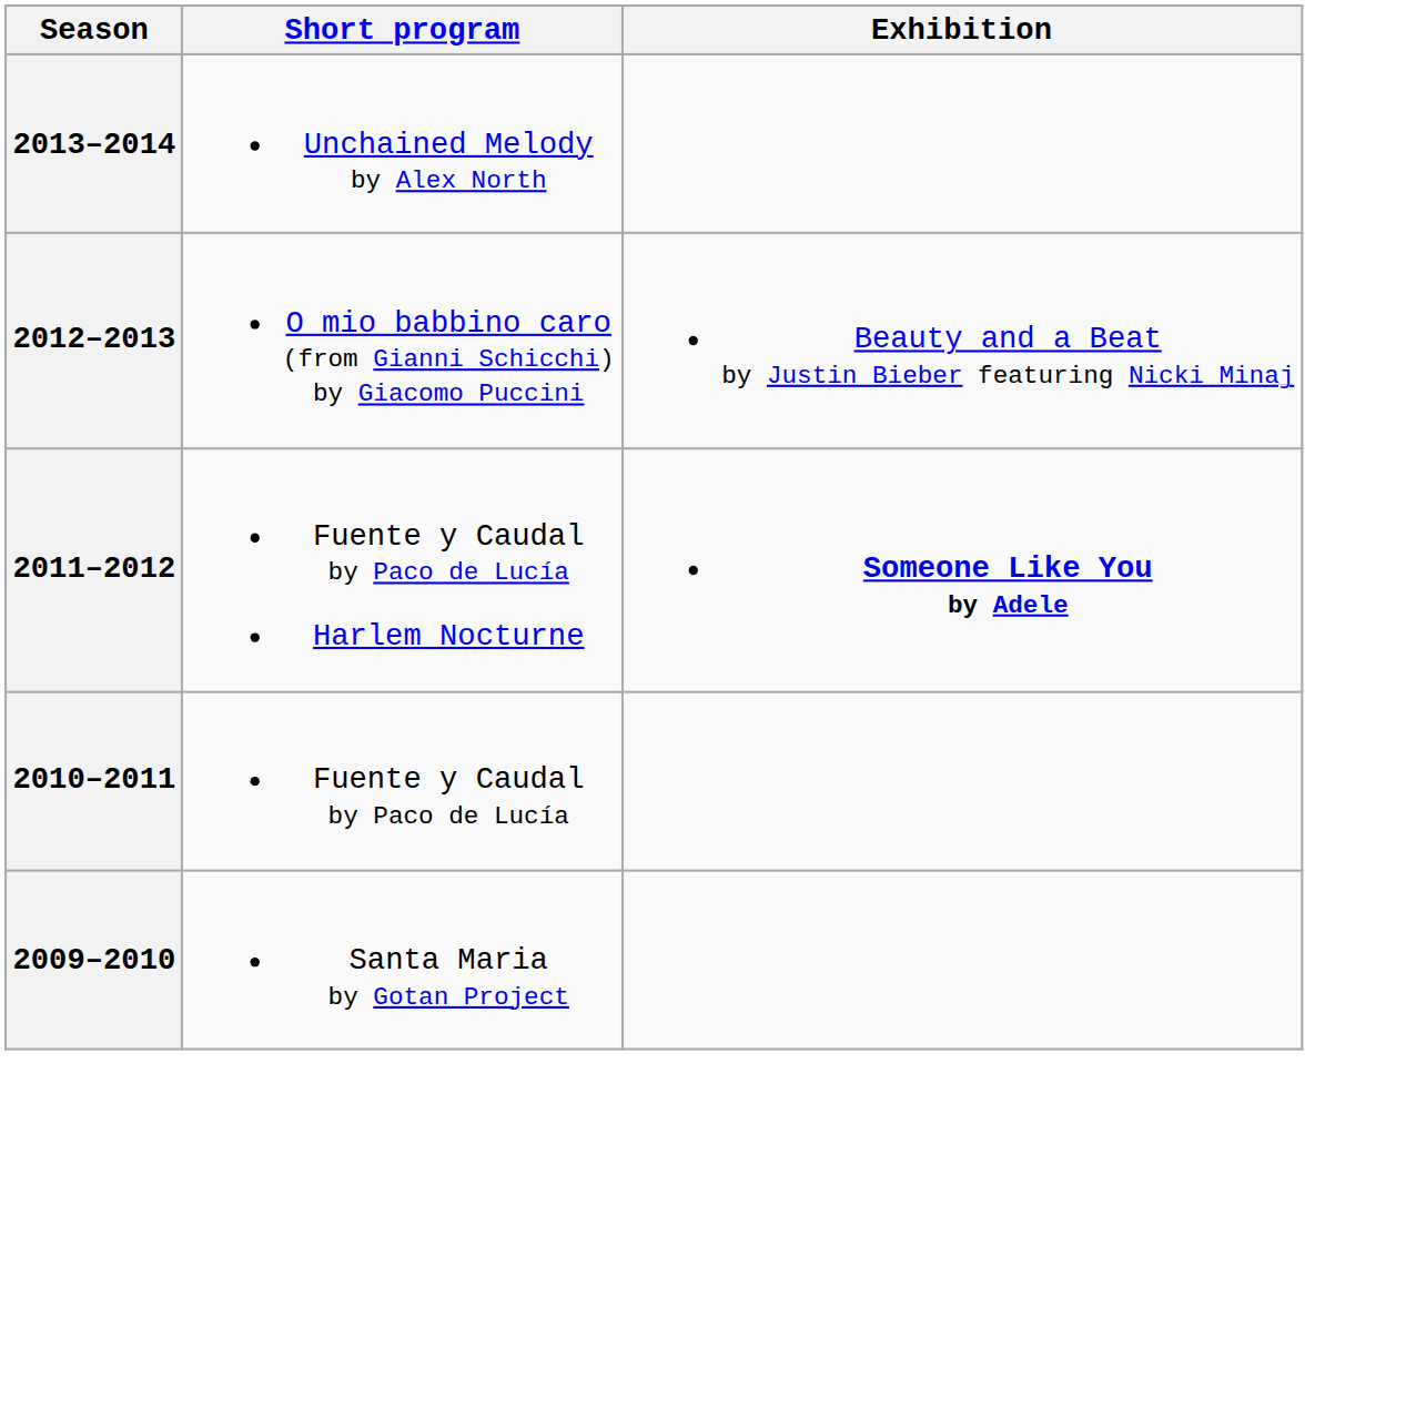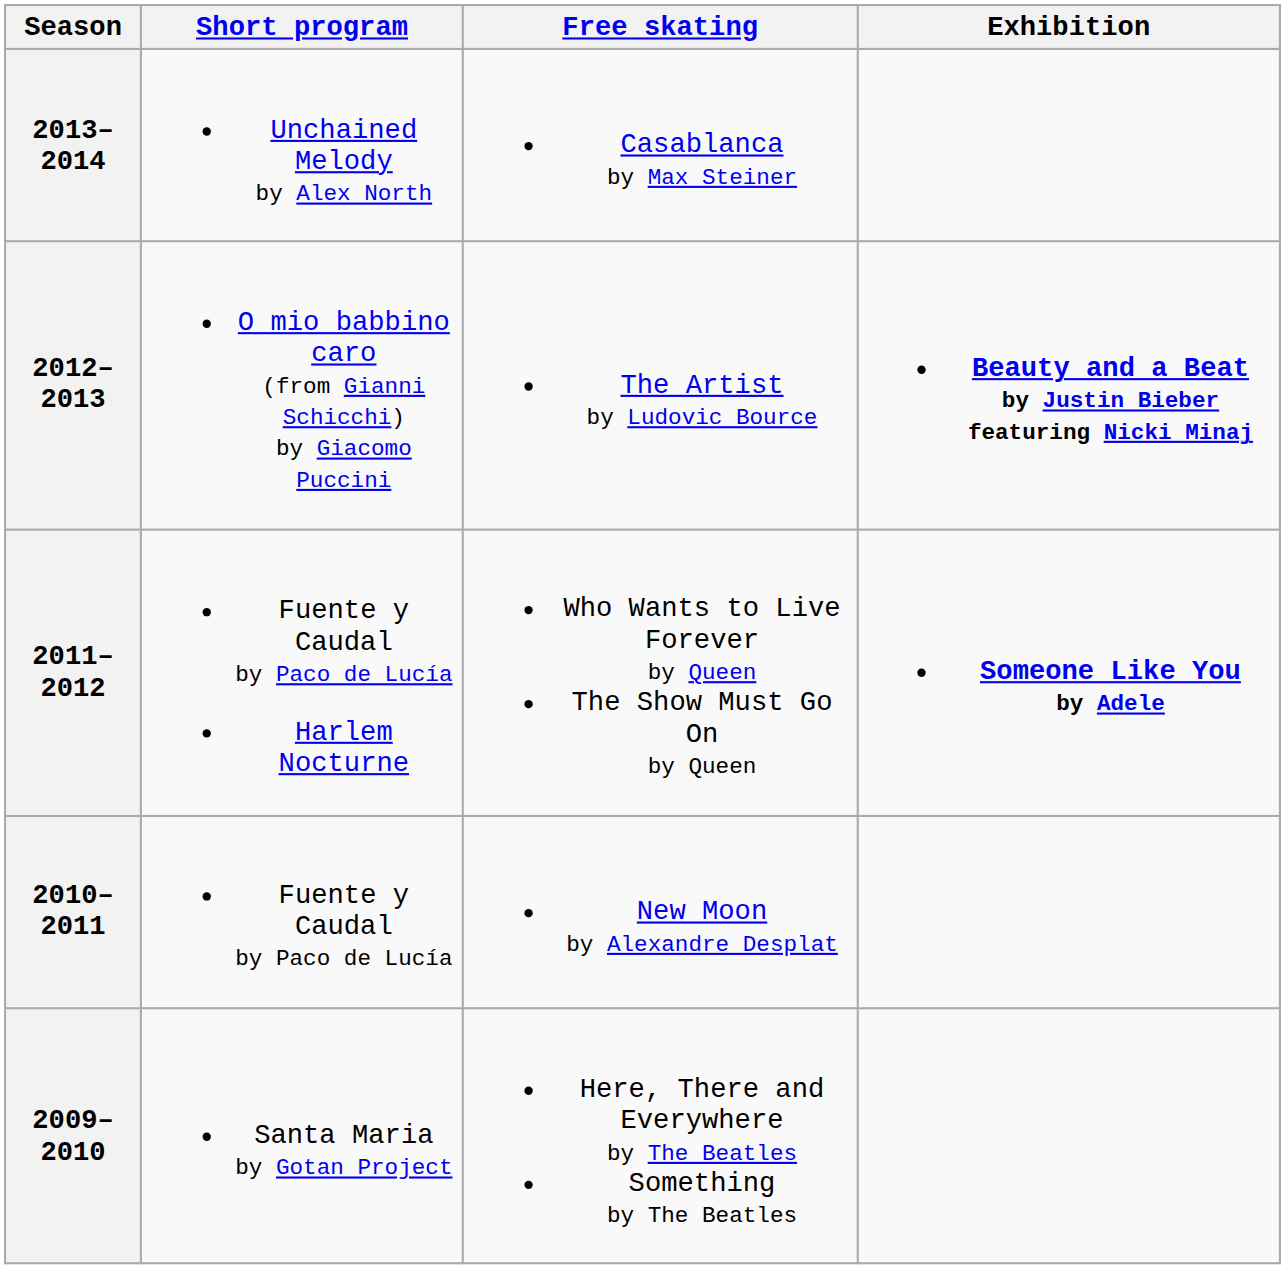 <table class=wikitable style=text-align:center>
 <tr>
 <th>Season</th>
 <th><a href='#'>Short program</a></th>
+<th><a href='#'>Free skating</a></th>
 <th>Exhibition</th>
 </tr>
 <tr>
 <th>2013–2014 <br> </th>
 <td><br><ul><li><a href='#'>Unchained Melody</a> <br><small> by <a href='#'>Alex North</a> </small></li></ul></td>
+<td><br><ul><li><a href='#'>Casablanca</a> <br><small> by <a href='#'>Max Steiner</a> </small></li></ul></td>
 <td></td>
 </tr>
 <tr>
 <th>2012–2013 <br> </th>
 <td><br><ul><li><a href='#'>O mio babbino caro</a> <br><small> (from <a href='#'>Gianni Schicchi</a>) <br> by <a href='#'>Giacomo Puccini</a> </small></li></ul></td>
-<td><br><ul><li><a href='#'>Beauty and a Beat</a> <br><small> by <a href='#'>Justin Bieber</a> featuring <a href='#'>Nicki Minaj</a> </small></li></ul></td>
+<td><br><ul><li><a href='#'>The Artist</a> <br><small> by <a href='#'>Ludovic Bource</a> </small></li></ul></td>
+<td><strong><br><ul><li><a href='#'>Beauty and a Beat</a> <br><small> by <a href='#'>Justin Bieber</a> featuring <a href='#'>Nicki Minaj</a> </small></li></ul></strong></td>
 </tr>
 <tr>
 <th>2011–2012 <br> </th>
 <td><br><ul><li>Fuente y Caudal <br><small> by <a href='#'>Paco de Lucía</a> </small></li></ul><ul><li><a href='#'>Harlem Nocturne</a></li></ul></td>
+<td><br><ul><li>Who Wants to Live Forever <br><small> by <a href='#'>Queen</a> </small></li><li>The Show Must Go On <br><small> by Queen </small></li></ul></td>
 <td><strong><br><ul><li><a href='#'>Someone Like You</a> <br><small> by <a href='#'>Adele</a> </small></li></ul></strong></td>
 </tr>
 <tr>
 <th>2010–2011 <br> </th>
 <td><br><ul><li>Fuente y Caudal <br><small> by Paco de Lucía </small></li></ul></td>
+<td><br><ul><li><a href='#'>New Moon</a> <br><small> by <a href='#'>Alexandre Desplat</a> </small></li></ul></td>
 <td></td>
 </tr>
 <tr>
 <th>2009–2010 <br> </th>
 <td><br><ul><li>Santa Maria <br><small> by <a href='#'>Gotan Project</a> </small></li></ul></td>
+<td><br><ul><li>Here, There and Everywhere <br><small> by <a href='#'>The Beatles</a> </small></li><li>Something <br><small> by The Beatles </small></li></ul></td>
 <td></td>
 </tr>
 </table>
